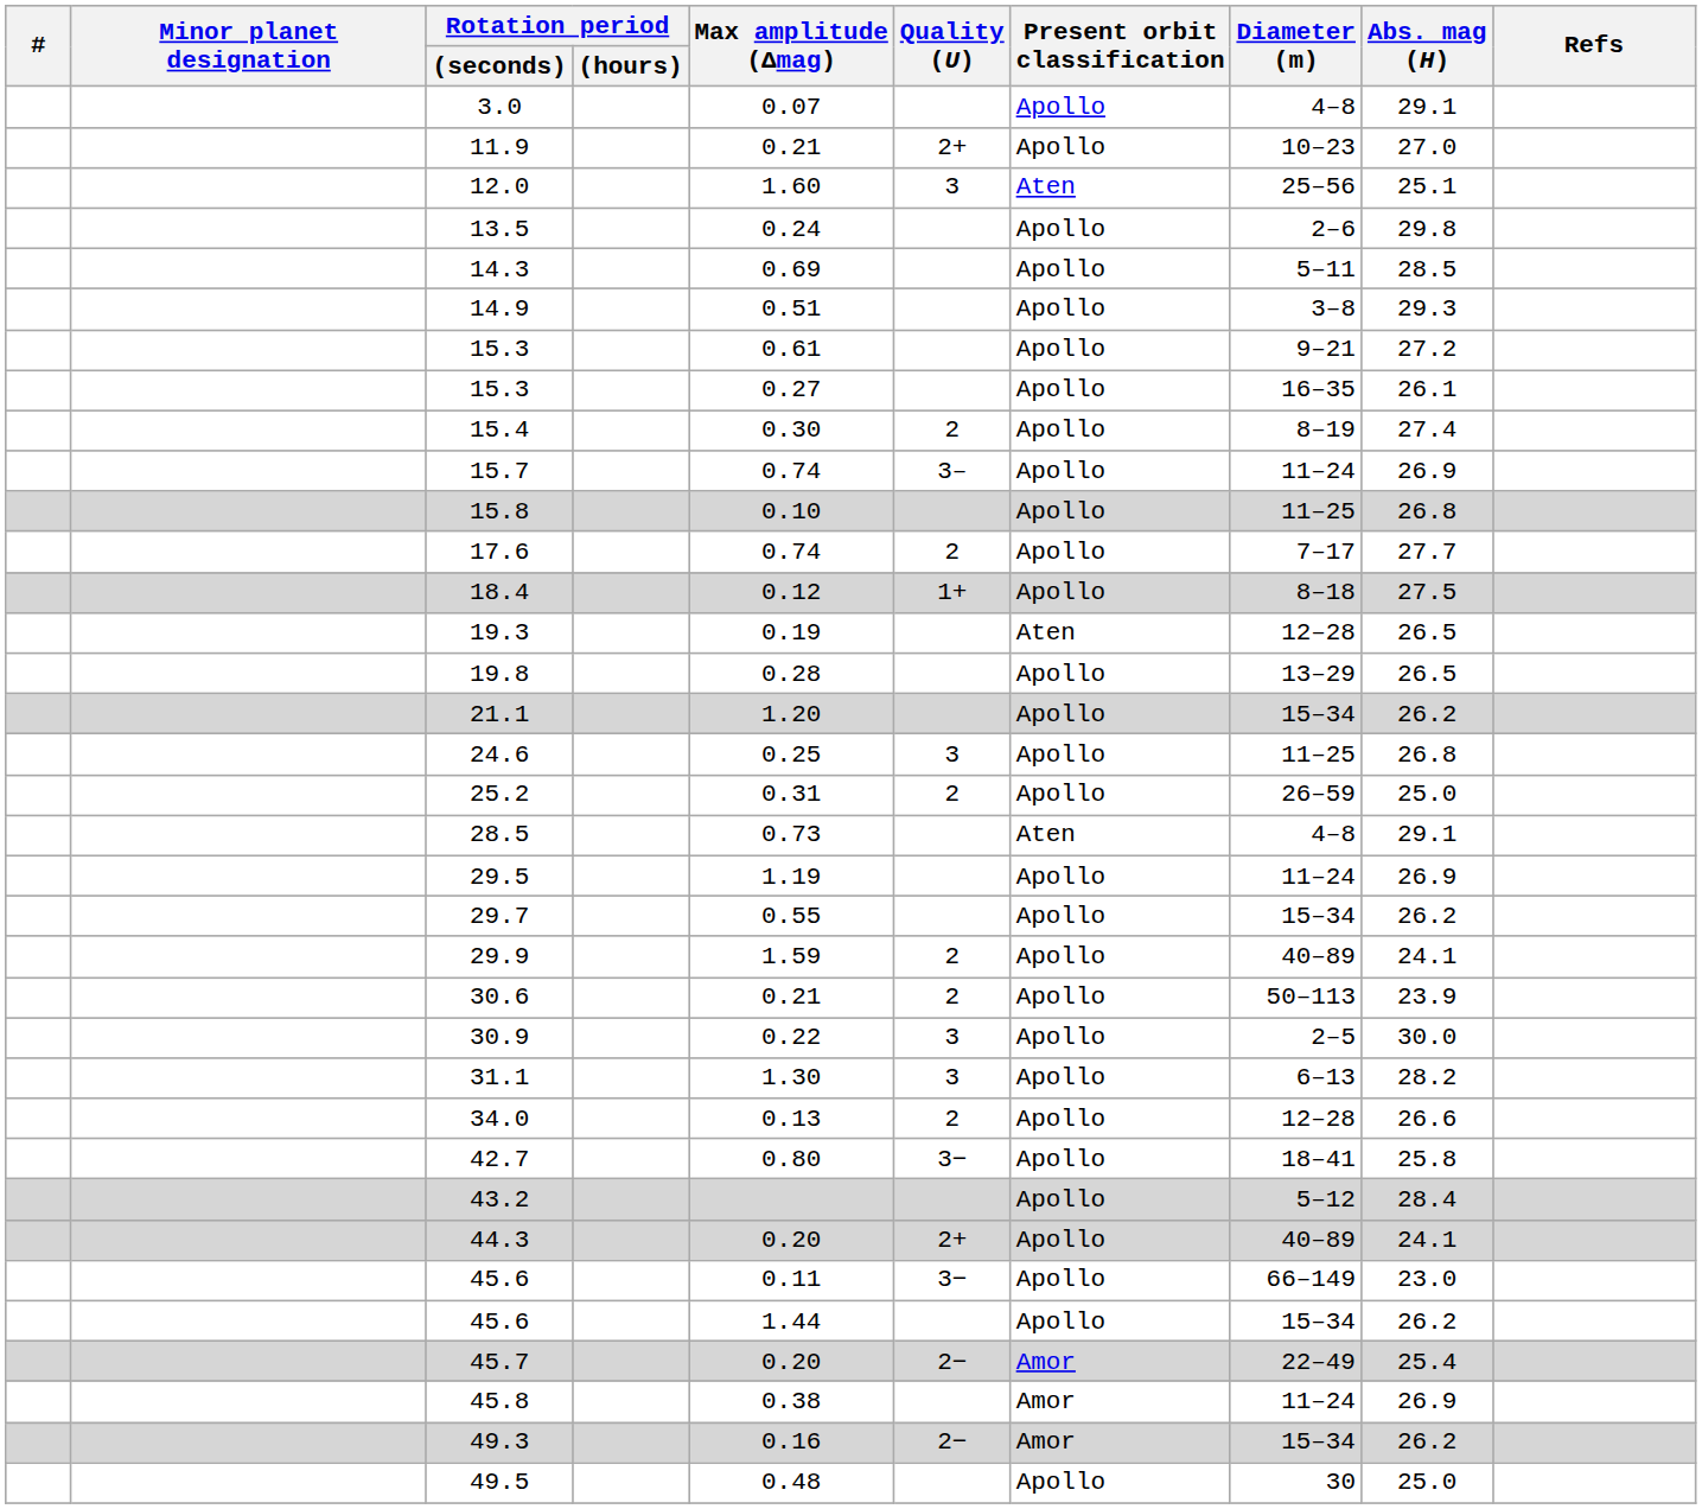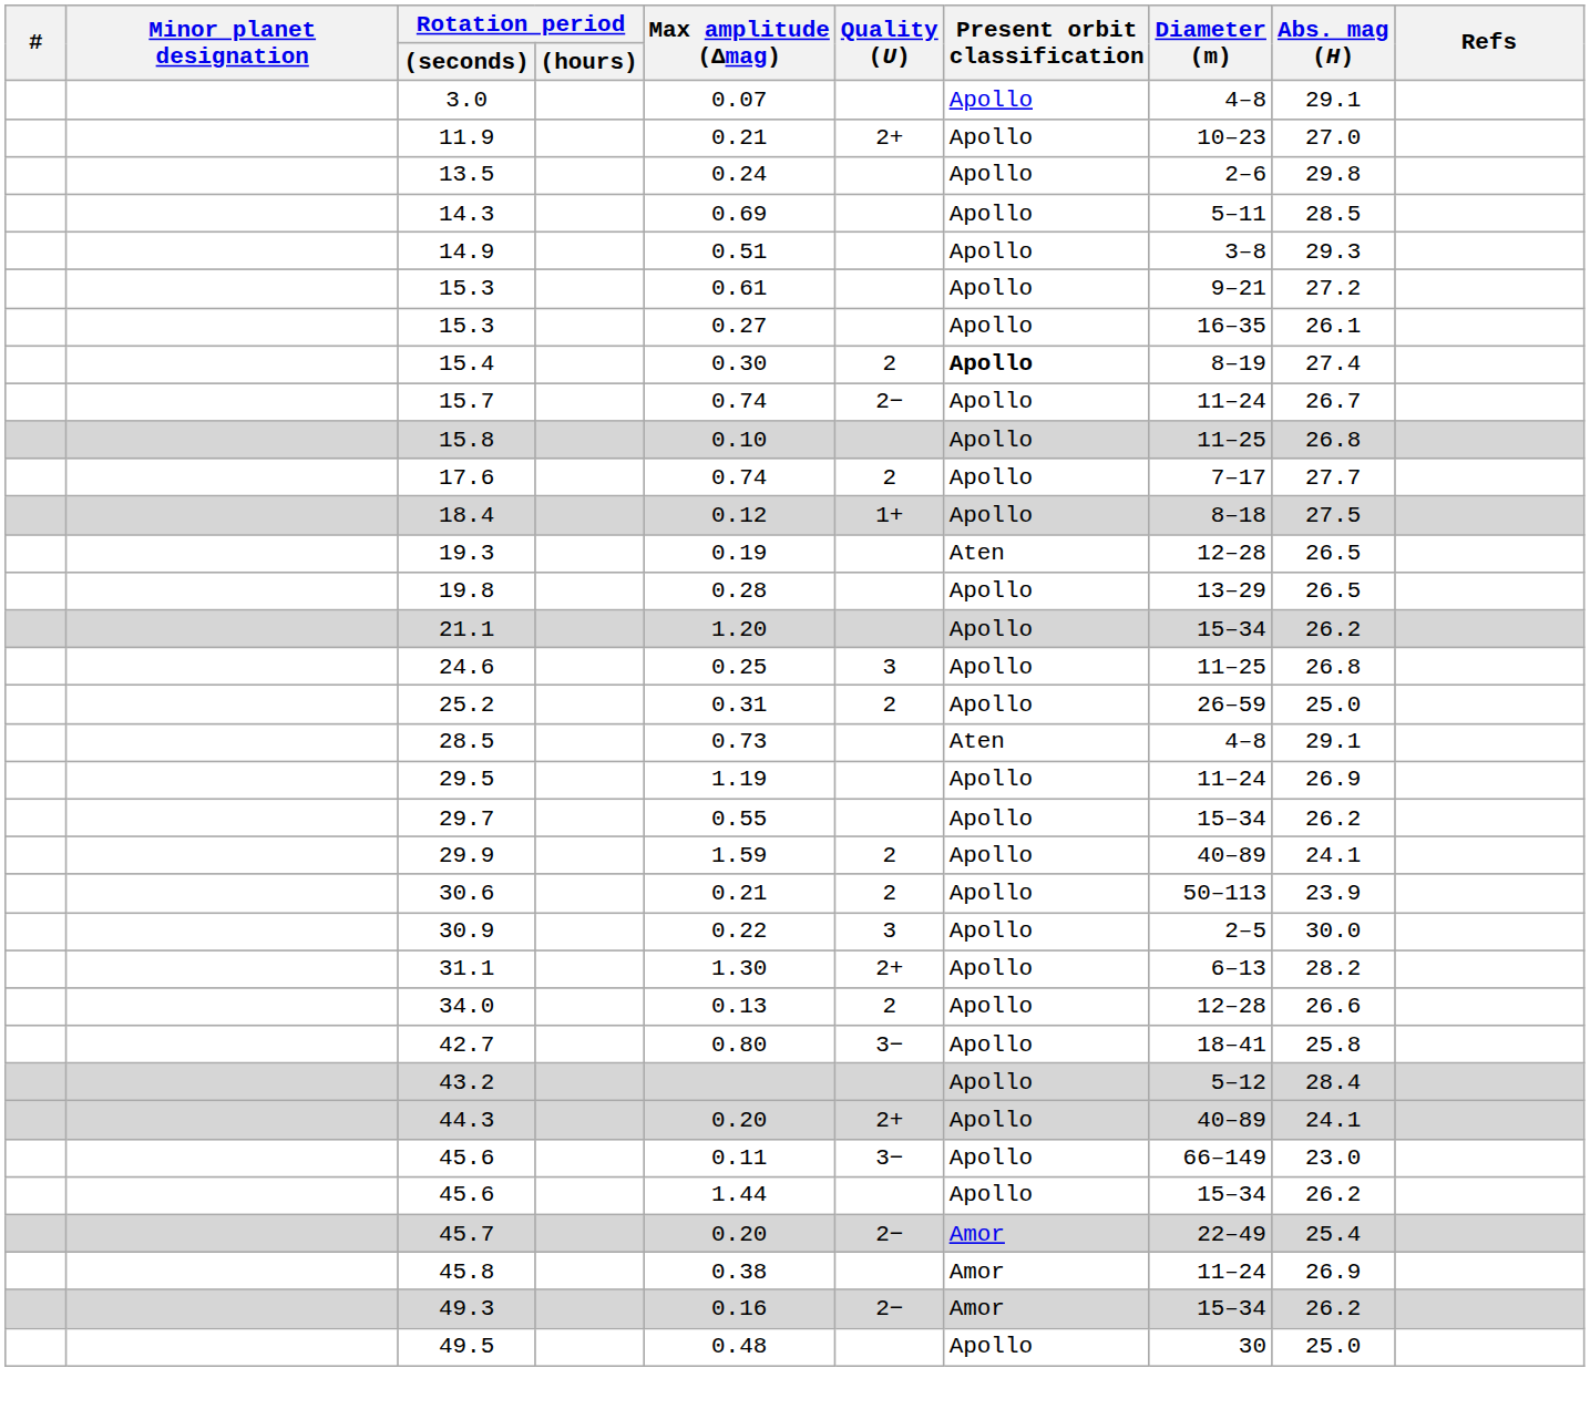 <table class="wikitable sortable" style="text-align: center;">
 <tr>
 <th class="unsortable" width=28 rowspan=2>#</th>
 <th width=180 rowspan=2><a href='#'>Minor planet designation</a></th>
 <th colspan=2><a href='#'>Rotation period</a></th>
 <th rowspan=2>Max <a href='#'>amplitude</a><br>(Δ<a href='#'>mag</a>)</th>
 <th rowspan=2><a href='#'>Quality</a><br>(<em>U</em>)</th>
 <th rowspan=2>Present orbit<br>classification</th>
 <th rowspan=2><a href='#'>Diameter</a><br>(m)</th>
 <th rowspan=2><a href='#'>Abs. mag</a><br>(<em>H</em>)</th>
 <th rowspan=2 class="unsortable" width=100>Refs</th>
 </tr>
 <tr>
 <th>(seconds)</th>
 <th>(hours)</th>
 </tr>
 <tr id="2020 HS7" bgcolor=white>
 <td></td>
 <td align=left><strong></strong></td>
 <td>3.0</td>
 <td align=left></td>
 <td>0.07</td>
 <td></td>
 <td align=left><a href='#'>Apollo</a></td>
 <td align=right>4–8</td>
 <td>29.1</td>
 <td align=left> </td>
 </tr>
 <tr id="2017 QG18" bgcolor=white>
 <td></td>
 <td align=left></td>
 <td>11.9</td>
 <td align=left></td>
 <td>0.21</td>
 <td>2+</td>
 <td align=left>Apollo</td>
 <td align=right>10–23</td>
 <td>27.0</td>
-<td align=left></td>
-</tr>
-<tr id="2019 BE5" bgcolor=white>
-<td></td>
-<td align=left><strong></strong></td>
-<td>12.0</td>
-<td align=left></td>
-<td>1.60</td>
-<td>3</td>
-<td align=left><a href='#'>Aten</a></td>
-<td align=right>25–56</td>
-<td>25.1</td>
 <td align=left></td>
 </tr>
 <tr id="2021 CC7" bgcolor=white>
 <td></td>
 <td align=left></td>
 <td>13.5</td>
 <td align=left></td>
 <td>0.24</td>
 <td></td>
 <td align=left>Apollo</td>
 <td align=right>2–6</td>
 <td>29.8</td>
 <td align=left> </td>
 </tr>
 <tr id="2021 CA6" bgcolor=white>
 <td></td>
 <td align=left></td>
 <td>14.3</td>
 <td align=left></td>
 <td>0.69</td>
 <td></td>
 <td align=left>Apollo</td>
 <td align=right>5–11</td>
 <td>28.5</td>
 <td align=left> </td>
 </tr>
 <tr id="2021 UF12" bgcolor=white>
 <td></td>
 <td align=left></td>
 <td>14.9</td>
 <td align=left></td>
 <td>0.51</td>
 <td></td>
 <td align=left>Apollo</td>
 <td align=right>3–8</td>
 <td>29.3</td>
 <td align=left> </td>
 </tr>
 <tr id="2021 TY14" bgcolor=white>
 <td></td>
 <td align=left></td>
 <td>15.3</td>
 <td align=left></td>
 <td>0.61</td>
 <td></td>
 <td align=left>Apollo</td>
 <td align=right>9–21</td>
 <td>27.2</td>
 <td align=left> </td>
 </tr>
 <tr id="2021 CG" bgcolor=white>
 <td></td>
 <td align=left></td>
 <td>15.3</td>
 <td align=left></td>
 <td>0.27</td>
 <td></td>
 <td align=left>Apollo</td>
 <td align=right>16–35</td>
 <td>26.1</td>
 <td align=left> </td>
 </tr>
 <tr id="2017 FK" bgcolor=white>
 <td></td>
 <td align=left></td>
 <td>15.4</td>
 <td align=left></td>
 <td>0.30</td>
 <td>2</td>
-<td align=left>Apollo</td>
+<td align=left><strong>Apollo</strong></td>
 <td align=right>8–19</td>
 <td>27.4</td>
 <td align=left></td>
 </tr>
 <tr id="2021 HN" bgcolor=white>
 <td></td>
 <td align=left></td>
 <td>15.7</td>
 <td align=left></td>
 <td>0.74</td>
-<td>3–</td>
+<td>2−</td>
 <td align=left>Apollo</td>
 <td align=right>11–24</td>
-<td>26.9</td>
+<td>26.7</td>
 <td align=left></td>
 </tr>
 <tr id="2014 RC" bgcolor=#d6d6d6>
 <td></td>
 <td align=left><strong></strong></td>
 <td>15.8</td>
 <td align=left></td>
 <td>0.10</td>
 <td></td>
 <td align=left>Apollo</td>
 <td align=right>11–25</td>
 <td>26.8</td>
 <td align=left></td>
 </tr>
 <tr id="2015 SV6" bgcolor=white>
 <td></td>
 <td align=left></td>
 <td>17.6</td>
 <td align=left></td>
 <td>0.74</td>
 <td>2</td>
 <td align=left>Apollo</td>
 <td align=right>7–17</td>
 <td>27.7</td>
 <td align=left></td>
 </tr>
 <tr id="2016 MA" bgcolor=#d6d6d6>
 <td></td>
 <td align=left></td>
 <td>18.4</td>
 <td align=left></td>
 <td>0.12</td>
 <td>1+</td>
 <td align=left>Apollo</td>
 <td align=right>8–18</td>
 <td>27.5</td>
 <td align=left></td>
 </tr>
 <tr id="2021 GQ10" bgcolor=white>
 <td></td>
 <td align=left></td>
 <td>19.3</td>
 <td align=left></td>
 <td>0.19</td>
 <td></td>
 <td align=left>Aten</td>
 <td align=right>12–28</td>
 <td>26.5</td>
 <td align=left> </td>
 </tr>
 <tr id="2020 PY2" bgcolor=white>
 <td></td>
 <td align=left></td>
 <td>19.8</td>
 <td align=left></td>
 <td>0.28</td>
 <td></td>
 <td align=left>Apollo</td>
 <td align=right>13–29</td>
 <td>26.5</td>
 <td align=left> </td>
 </tr>
 <tr id="2021 UW1" bgcolor=#d6d6d6>
 <td></td>
 <td align=left></td>
 <td>21.1</td>
 <td align=left></td>
 <td>1.20</td>
 <td></td>
 <td align=left>Apollo</td>
 <td align=right>15–34</td>
 <td>26.2</td>
 <td align=left> </td>
 </tr>
 <tr id="2010 JL88" bgcolor=white>
 <td></td>
 <td align=left><strong></strong></td>
 <td>24.6</td>
 <td align=left></td>
 <td>0.25</td>
 <td>3</td>
 <td align=left>Apollo</td>
 <td align=right>11–25</td>
 <td>26.8</td>
 <td align=left></td>
 </tr>
 <tr id="2017 EE4" bgcolor=white>
 <td></td>
 <td align=left></td>
 <td>25.2</td>
 <td align=left></td>
 <td>0.31</td>
 <td>2</td>
 <td align=left>Apollo</td>
 <td align=right>26–59</td>
 <td>25.0</td>
 <td align=left></td>
 </tr>
 <tr id="2020 SW" bgcolor=white>
 <td></td>
 <td align=left><strong></strong></td>
 <td>28.5</td>
 <td align=left></td>
 <td>0.73</td>
 <td></td>
 <td align=left>Aten</td>
 <td align=right>4–8</td>
 <td>29.1</td>
 <td align=left> </td>
 </tr>
 <tr id="2020 TD8" bgcolor=white>
 <td></td>
 <td align=left></td>
 <td>29.5</td>
 <td align=left></td>
 <td>1.19</td>
 <td></td>
 <td align=left>Apollo</td>
 <td align=right>11–24</td>
 <td>26.9</td>
 <td align=left> </td>
 </tr>
 <tr id="2018 UD3" bgcolor=white>
 <td></td>
 <td align=left></td>
 <td>29.7</td>
 <td align=left></td>
 <td>0.55</td>
 <td></td>
 <td align=left>Apollo</td>
 <td align=right>15–34</td>
 <td>26.2</td>
 <td align=left> </td>
 </tr>
 <tr id="2017 EK" bgcolor=white>
 <td></td>
 <td align=left></td>
 <td>29.9</td>
 <td align=left></td>
 <td>1.59</td>
 <td>2</td>
 <td align=left>Apollo</td>
 <td align=right>40–89</td>
 <td>24.1</td>
 <td align=left></td>
 </tr>
 <tr id="2016 AD166" bgcolor=white>
 <td></td>
 <td align=left></td>
 <td>30.6</td>
 <td align=left></td>
 <td>0.21</td>
 <td>2</td>
 <td align=left>Apollo</td>
 <td align=right>50–113</td>
 <td>23.9</td>
 <td align=left></td>
 </tr>
 <tr id="2010 WA" bgcolor=white>
 <td></td>
 <td align=left></td>
 <td>30.9</td>
 <td align=left></td>
 <td>0.22</td>
 <td>3</td>
 <td align=left>Apollo</td>
 <td align=right>2–5</td>
 <td>30.0</td>
 <td align=left></td>
 </tr>
 <tr id="2017 UK8" bgcolor=white>
 <td></td>
 <td align=left></td>
 <td>31.1</td>
 <td align=left></td>
 <td>1.30</td>
-<td>3</td>
+<td>2+</td>
 <td align=left>Apollo</td>
 <td align=right>6–13</td>
 <td>28.2</td>
 <td align=left></td>
 </tr>
 <tr id="2016 GE1" bgcolor=white>
 <td></td>
 <td align=left></td>
 <td>34.0</td>
 <td align=left></td>
 <td>0.13</td>
 <td>2</td>
 <td align=left>Apollo</td>
 <td align=right>12–28</td>
 <td>26.6</td>
 <td align=left></td>
 </tr>
 <tr id="2008 HJ" bgcolor=white>
 <td></td>
 <td align=left><strong></strong></td>
 <td>42.7</td>
 <td align=left></td>
 <td>0.80</td>
 <td>3−</td>
 <td align=left>Apollo</td>
 <td align=right>18–41</td>
 <td>25.8</td>
 <td align=left></td>
 </tr>
 <tr id="2009 TM8" bgcolor=#d6d6d6>
 <td></td>
 <td align=left></td>
 <td>43.2</td>
 <td align=left></td>
 <td></td>
 <td></td>
 <td align=left>Apollo</td>
 <td align=right>5–12</td>
 <td>28.4</td>
 <td align=left></td>
 </tr>
 <tr id="2016 AO131" bgcolor=#d6d6d6>
 <td></td>
 <td align=left></td>
 <td>44.3</td>
 <td align=left></td>
 <td>0.20</td>
 <td>2+</td>
 <td align=left>Apollo</td>
 <td align=right>40–89</td>
 <td>24.1</td>
 <td align=left></td>
 </tr>
 <tr id="2016 GS2" bgcolor=white>
 <td></td>
 <td align=left></td>
 <td>45.6</td>
 <td align=left></td>
 <td>0.11</td>
 <td>3−</td>
 <td align=left>Apollo</td>
 <td align=right>66–149</td>
 <td>23.0</td>
 <td align=left></td>
 </tr>
 <tr id="2020 KK7" bgcolor=white>
 <td></td>
 <td align=left></td>
 <td>45.6</td>
 <td align=left></td>
 <td>1.44</td>
 <td></td>
 <td align=left>Apollo</td>
 <td align=right>15–34</td>
 <td>26.2</td>
 <td align=left> </td>
 </tr>
 <tr id="2015 SU" bgcolor=#d6d6d6>
 <td></td>
 <td align=left></td>
 <td>45.7</td>
 <td align=left></td>
 <td>0.20</td>
 <td>2−</td>
 <td align=left><a href='#'>Amor</a></td>
 <td align=right>22–49</td>
 <td>25.4</td>
 <td align=left></td>
 </tr>
 <tr id="2020 HT7" bgcolor=white>
 <td></td>
 <td align=left></td>
 <td>45.8</td>
 <td align=left></td>
 <td>0.38</td>
 <td></td>
 <td align=left>Amor</td>
 <td align=right>11–24</td>
 <td>26.9</td>
 <td align=left> </td>
 </tr>
 <tr id="2014 TP57" bgcolor=#d6d6d6>
 <td></td>
 <td align=left></td>
 <td>49.3</td>
 <td align=left></td>
 <td>0.16</td>
 <td>2−</td>
 <td align=left>Amor</td>
 <td align=right>15–34</td>
 <td>26.2</td>
 <td align=left></td>
 </tr>
 <tr id="2021 DW1" bgcolor=white>
 <td></td>
 <td align=left><strong></strong></td>
 <td>49.5</td>
 <td align=left></td>
 <td>0.48</td>
 <td></td>
 <td align=left>Apollo</td>
 <td align=right>30</td>
 <td>25.0</td>
 <td align=left> </td>
 </tr>
 </table>
